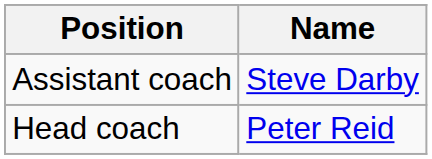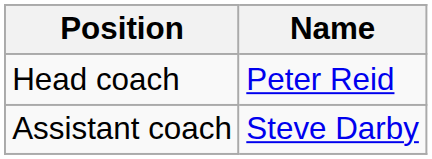 <table class="wikitable">
 <tr>
 <th>Position</th>
 <th>Name</th>
 </tr>
 <tr>
+<td>Head coach</td>
+<td> <a href='#'>Peter Reid</a></td>
+</tr>
+<tr>
 <td>Assistant coach</td>
 <td> <a href='#'>Steve Darby</a></td>
 </tr>
-<tr>
-<td>Head coach</td>
-<td> <a href='#'>Peter Reid</a></td>
-</tr>
 </table>
